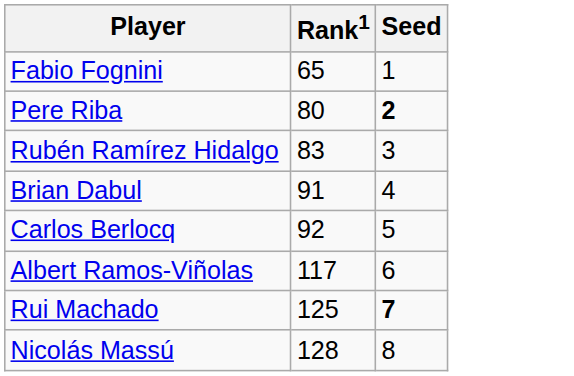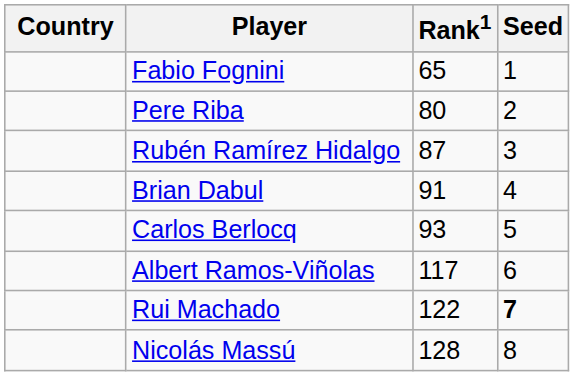 <table class="sortable wikitable">
 <tr>
+<th width="70">Country</th>
 <th width="175">Player</th>
 <th>Rank<sup>1</sup></th>
 <th>Seed</th>
 </tr>
 <tr>
+<td></td>
 <td><a href='#'>Fabio Fognini</a></td>
 <td>65</td>
 <td>1</td>
 </tr>
 <tr>
+<td></td>
 <td><a href='#'>Pere Riba</a></td>
 <td>80</td>
-<td><strong>2</strong></td>
+<td>2</td>
 </tr>
 <tr>
+<td></td>
 <td><a href='#'>Rubén Ramírez Hidalgo</a></td>
-<td>83</td>
+<td>87</td>
 <td>3</td>
 </tr>
 <tr>
+<td></td>
 <td><a href='#'>Brian Dabul</a></td>
 <td>91</td>
 <td>4</td>
 </tr>
 <tr>
+<td></td>
 <td><a href='#'>Carlos Berlocq</a></td>
-<td>92</td>
+<td>93</td>
 <td>5</td>
 </tr>
 <tr>
+<td></td>
 <td><a href='#'>Albert Ramos-Viñolas</a></td>
 <td>117</td>
 <td>6</td>
 </tr>
 <tr>
+<td></td>
 <td><a href='#'>Rui Machado</a></td>
-<td>125</td>
+<td>122</td>
 <td><strong>7</strong></td>
 </tr>
 <tr>
+<td></td>
 <td><a href='#'>Nicolás Massú</a></td>
 <td>128</td>
 <td>8</td>
 </tr>
 </table>
